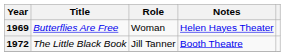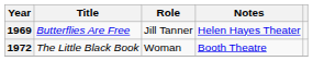 <table class="wikitable plainrowheaders sortable" style="margin-right: 0;">
 <tr>
 <th scope="col">Year</th>
 <th scope="col">Title</th>
 <th scope="col">Role</th>
 <th scope="col" class="unsortable">Notes</th>
 <th scope="col" class="unsortable"></th>
 </tr>
 <tr>
 <th scope="row">1969</th>
 <td><em><a href='#'>Butterflies Are Free</a></em></td>
-<td>Woman</td>
+<td>Jill Tanner</td>
 <td><a href='#'>Helen Hayes Theater</a></td>
 <td align=center></td>
 </tr>
 <tr>
 <th scope="row">1972</th>
 <td><em>The Little Black Book</em></td>
-<td>Jill Tanner</td>
+<td>Woman</td>
 <td><a href='#'>Booth Theatre</a></td>
 <td align=center></td>
 </tr>
 <tr>
 </tr>
 </table>
